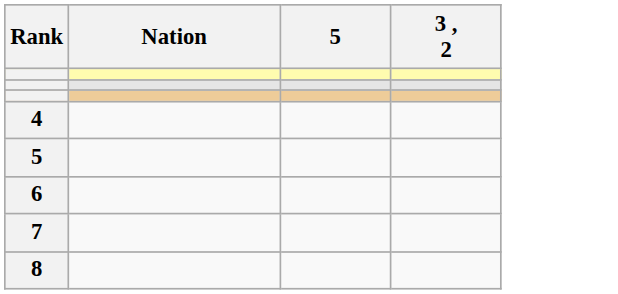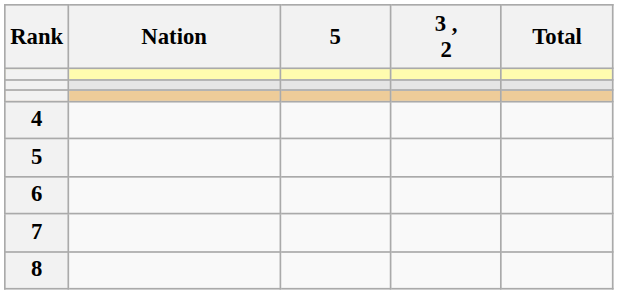 <table class="wikitable sortable" style="text-align:center; font-size:85%">
 <tr>
 <th scope="col" style="width:20px;">Rank</th>
 <th scope="col" style="width:120px;">Nation</th>
 <th scope="col" style="width:60px;">5 </th>
 <th scope="col" style="width:60px;">3 ,<br>2 </th>
+<th scope="col" style="width:60px;">Total</th>
 </tr>
 <tr bgcolor="fffcaf">
 <th scope="row"></th>
 <td align="left"></td>
+<td></td>
 <td></td>
 <td></td>
 </tr>
 <tr bgcolor="e5e5e5">
 <th scope="row"></th>
 <td align="left"></td>
 <td></td>
 <td></td>
+<td></td>
 </tr>
 <tr bgcolor="eecc99">
 <th scope="row"></th>
 <td align="left"></td>
+<td></td>
 <td></td>
 <td></td>
 </tr>
 <tr>
 <th scope="row">4</th>
 <td align="left"></td>
 <td></td>
 <td></td>
+<td></td>
 </tr>
 <tr>
 <th scope="row">5</th>
 <td align="left"></td>
+<td></td>
 <td></td>
 <td></td>
 </tr>
 <tr>
 <th scope="row">6</th>
 <td align="left"></td>
 <td></td>
 <td></td>
+<td></td>
 </tr>
 <tr>
 <th scope="row">7</th>
 <td align="left"></td>
+<td></td>
 <td></td>
 <td></td>
 </tr>
 <tr>
 <th scope="row">8</th>
 <td align="left"></td>
 <td></td>
 <td></td>
+<td></td>
 </tr>
 </table>
